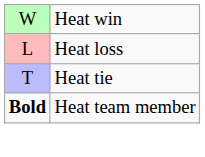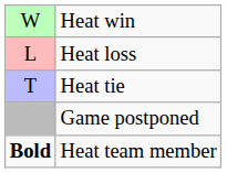 <table class="wikitable">
 <tr>
 <td bgcolor=#bbffbb align=center>W</td>
 <td>Heat win</td>
 </tr>
 <tr>
 <td bgcolor=#ffbbbb align=center>L</td>
 <td>Heat loss</td>
 </tr>
 <tr>
 <td bgcolor=#bbbbff align=center>T</td>
 <td>Heat tie</td>
 </tr>
 <tr>
+<td bgcolor=#bbbbbb> </td>
+<td>Game postponed</td>
+</tr>
+<tr>
 <td align=center><strong>Bold</strong></td>
 <td>Heat team member</td>
 </tr>
 </table>
